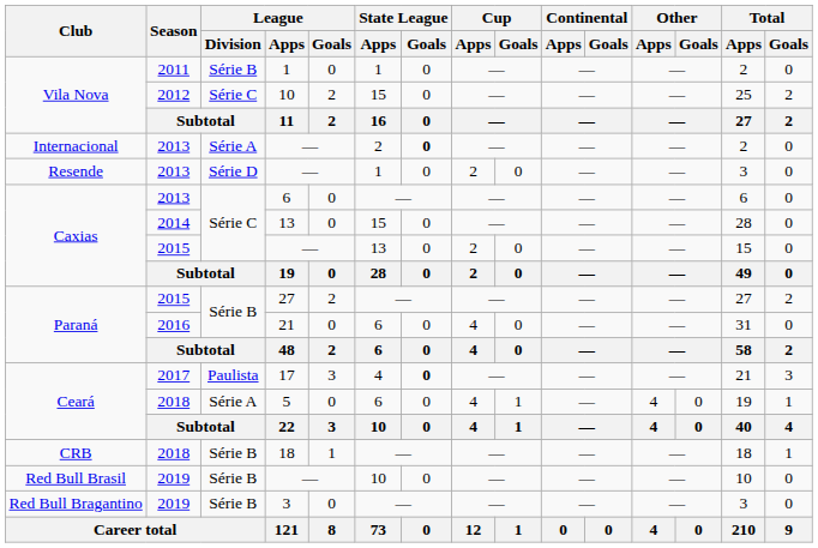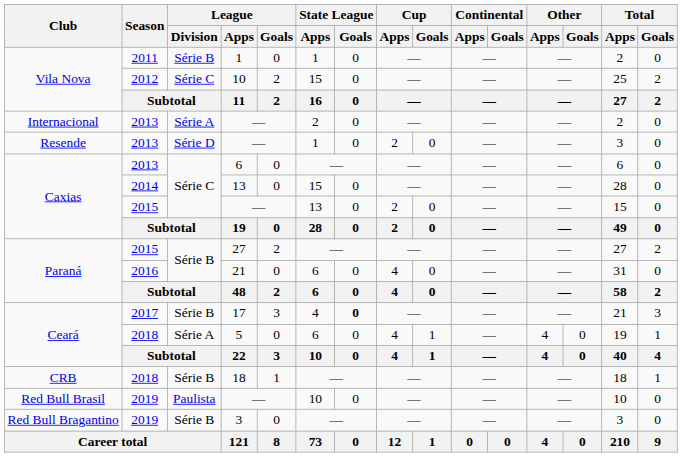 <table class="wikitable" style="text-align: center;">
 <tr>
 <th rowspan="2">Club</th>
 <th rowspan="2">Season</th>
 <th colspan="3">League</th>
 <th colspan="2">State League</th>
 <th colspan="2">Cup</th>
 <th colspan="2">Continental</th>
 <th colspan="2">Other</th>
 <th colspan="2">Total</th>
 </tr>
 <tr>
 <th>Division</th>
 <th>Apps</th>
 <th>Goals</th>
 <th>Apps</th>
 <th>Goals</th>
 <th>Apps</th>
 <th>Goals</th>
 <th>Apps</th>
 <th>Goals</th>
 <th>Apps</th>
 <th>Goals</th>
 <th>Apps</th>
 <th>Goals</th>
 </tr>
 <tr>
 <td rowspan=3 align="center"><a href='#'>Vila Nova</a></td>
 <td><a href='#'>2011</a></td>
 <td><a href='#'>Série B</a></td>
 <td>1</td>
 <td>0</td>
 <td>1</td>
 <td>0</td>
 <td colspan="2">—</td>
 <td colspan="2">—</td>
 <td colspan="2">—</td>
 <td>2</td>
 <td>0</td>
 </tr>
 <tr>
 <td><a href='#'>2012</a></td>
 <td><a href='#'>Série C</a></td>
 <td>10</td>
 <td>2</td>
 <td>15</td>
 <td>0</td>
 <td colspan="2">—</td>
 <td colspan="2">—</td>
 <td colspan="2">—</td>
 <td>25</td>
 <td>2</td>
 </tr>
 <tr>
 <th colspan="2">Subtotal</th>
 <th>11</th>
 <th>2</th>
 <th>16</th>
 <th>0</th>
 <th colspan="2">—</th>
 <th colspan="2">—</th>
 <th colspan="2">—</th>
 <th>27</th>
 <th>2</th>
 </tr>
 <tr>
 <td align="center"><a href='#'>Internacional</a></td>
 <td><a href='#'>2013</a></td>
 <td><a href='#'>Série A</a></td>
 <td colspan="2">—</td>
 <td>2</td>
-<td><strong>0</strong></td>
+<td>0</td>
 <td colspan="2">—</td>
 <td colspan="2">—</td>
 <td colspan="2">—</td>
 <td>2</td>
 <td>0</td>
 </tr>
 <tr>
 <td align="center"><a href='#'>Resende</a></td>
 <td><a href='#'>2013</a></td>
 <td><a href='#'>Série D</a></td>
 <td colspan="2">—</td>
 <td>1</td>
 <td>0</td>
 <td>2</td>
 <td>0</td>
 <td colspan="2">—</td>
 <td colspan="2">—</td>
 <td>3</td>
 <td>0</td>
 </tr>
 <tr>
 <td rowspan=4 align="center"><a href='#'>Caxias</a></td>
 <td><a href='#'>2013</a></td>
 <td rowspan=3>Série C</td>
 <td>6</td>
 <td>0</td>
 <td colspan="2">—</td>
 <td colspan="2">—</td>
 <td colspan="2">—</td>
 <td colspan="2">—</td>
 <td>6</td>
 <td>0</td>
 </tr>
 <tr>
 <td><a href='#'>2014</a></td>
 <td>13</td>
 <td>0</td>
 <td>15</td>
 <td>0</td>
 <td colspan="2">—</td>
 <td colspan="2">—</td>
 <td colspan="2">—</td>
 <td>28</td>
 <td>0</td>
 </tr>
 <tr>
 <td><a href='#'>2015</a></td>
 <td colspan="2">—</td>
 <td>13</td>
 <td>0</td>
 <td>2</td>
 <td>0</td>
 <td colspan="2">—</td>
 <td colspan="2">—</td>
 <td>15</td>
 <td>0</td>
 </tr>
 <tr>
 <th colspan="2">Subtotal</th>
 <th>19</th>
 <th>0</th>
 <th>28</th>
 <th>0</th>
 <th>2</th>
 <th>0</th>
 <th colspan="2">—</th>
 <th colspan="2">—</th>
 <th>49</th>
 <th>0</th>
 </tr>
 <tr>
 <td rowspan=3 align="center"><a href='#'>Paraná</a></td>
 <td><a href='#'>2015</a></td>
 <td rowspan=2>Série B</td>
 <td>27</td>
 <td>2</td>
 <td colspan="2">—</td>
 <td colspan="2">—</td>
 <td colspan="2">—</td>
 <td colspan="2">—</td>
 <td>27</td>
 <td>2</td>
 </tr>
 <tr>
 <td><a href='#'>2016</a></td>
 <td>21</td>
 <td>0</td>
 <td>6</td>
 <td>0</td>
 <td>4</td>
 <td>0</td>
 <td colspan="2">—</td>
 <td colspan="2">—</td>
 <td>31</td>
 <td>0</td>
 </tr>
 <tr>
 <th colspan="2">Subtotal</th>
 <th>48</th>
 <th>2</th>
 <th>6</th>
 <th>0</th>
 <th>4</th>
 <th>0</th>
 <th colspan="2">—</th>
 <th colspan="2">—</th>
 <th>58</th>
 <th>2</th>
 </tr>
 <tr>
 <td rowspan=3 align="center"><a href='#'>Ceará</a></td>
 <td><a href='#'>2017</a></td>
-<td><a href='#'>Paulista</a></td>
+<td>Série B</td>
 <td>17</td>
 <td>3</td>
 <td>4</td>
 <td><strong>0</strong></td>
 <td colspan="2">—</td>
 <td colspan="2">—</td>
 <td colspan="2">—</td>
 <td>21</td>
 <td>3</td>
 </tr>
 <tr>
 <td><a href='#'>2018</a></td>
 <td>Série A</td>
 <td>5</td>
 <td>0</td>
 <td>6</td>
 <td>0</td>
 <td>4</td>
 <td>1</td>
 <td colspan="2">—</td>
 <td>4</td>
 <td>0</td>
 <td>19</td>
 <td>1</td>
 </tr>
 <tr>
 <th colspan="2">Subtotal</th>
 <th>22</th>
 <th>3</th>
 <th>10</th>
 <th>0</th>
 <th>4</th>
 <th>1</th>
 <th colspan="2">—</th>
 <th>4</th>
 <th>0</th>
 <th>40</th>
 <th>4</th>
 </tr>
 <tr>
 <td align=center><a href='#'>CRB</a></td>
 <td><a href='#'>2018</a></td>
 <td>Série B</td>
 <td>18</td>
 <td>1</td>
 <td colspan="2">—</td>
 <td colspan="2">—</td>
 <td colspan="2">—</td>
 <td colspan="2">—</td>
 <td>18</td>
 <td>1</td>
 </tr>
 <tr>
 <td align=center><a href='#'>Red Bull Brasil</a></td>
 <td><a href='#'>2019</a></td>
-<td>Série B</td>
+<td><a href='#'>Paulista</a></td>
 <td colspan=2>—</td>
 <td>10</td>
 <td>0</td>
 <td colspan=2>—</td>
 <td colspan=2>—</td>
 <td colspan=2>—</td>
 <td>10</td>
 <td>0</td>
 </tr>
 <tr>
 <td align=center><a href='#'>Red Bull Bragantino</a></td>
 <td><a href='#'>2019</a></td>
 <td>Série B</td>
 <td>3</td>
 <td>0</td>
 <td colspan=2>—</td>
 <td colspan=2>—</td>
 <td colspan=2>—</td>
 <td colspan=2>—</td>
 <td>3</td>
 <td>0</td>
 </tr>
 <tr>
 <th colspan="3"><strong>Career total</strong></th>
 <th>121</th>
 <th>8</th>
 <th>73</th>
 <th>0</th>
 <th>12</th>
 <th>1</th>
 <th>0</th>
 <th>0</th>
 <th>4</th>
 <th>0</th>
 <th>210</th>
 <th>9</th>
 </tr>
 </table>
